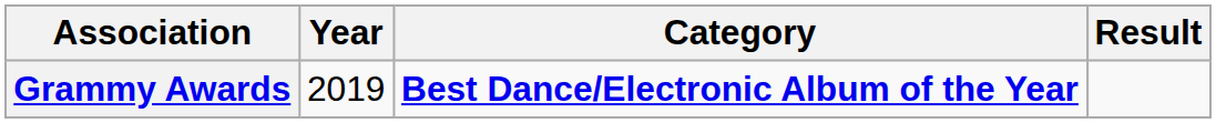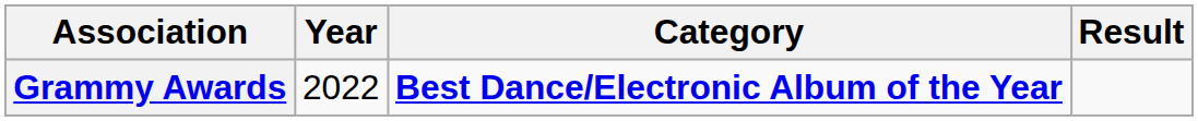 <table class="wikitable plainrowheaders">
 <tr>
 <th>Association</th>
 <th>Year</th>
 <th>Category</th>
 <th>Result</th>
 </tr>
 <tr>
 <th scope="row"><a href='#'>Grammy Awards</a></th>
-<td>2019</td>
+<td>2022</td>
 <td><strong><a href='#'>Best Dance/Electronic Album of the Year</a></strong></td>
 <td></td>
 </tr>
 </table>
